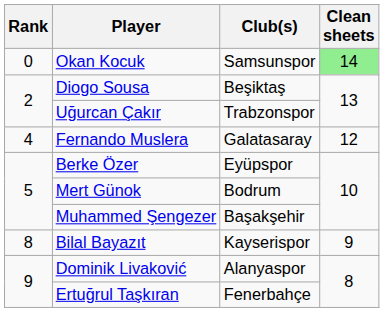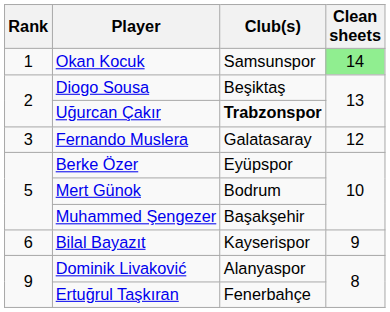 <table class="wikitable" style="text-align:center;">
 <tr>
 <th>Rank</th>
 <th>Player</th>
 <th>Club(s)</th>
 <th>Clean <br> sheets</th>
 </tr>
 <tr>
-<td>0</td>
+<td>1</td>
 <td align="left"> <a href='#'>Okan Kocuk</a></td>
 <td align="left">Samsunspor</td>
 <td style="background: lightgreen;">14</td>
 </tr>
 <tr>
 <td rowspan="2">2</td>
 <td align="left"> <a href='#'>Diogo Sousa</a></td>
 <td align="left">Beşiktaş</td>
 <td rowspan="2">13</td>
 </tr>
 <tr>
 <td align="left"> <a href='#'>Uğurcan Çakır</a></td>
-<td align="left">Trabzonspor</td>
+<td align="left"><strong>Trabzonspor</strong></td>
 </tr>
 <tr>
-<td>4</td>
+<td>3</td>
 <td align="left"> <a href='#'>Fernando Muslera</a></td>
 <td align="left">Galatasaray</td>
 <td>12</td>
 </tr>
 <tr>
 <td rowspan="3">5</td>
 <td align="left"> <a href='#'>Berke Özer</a></td>
 <td align="left">Eyüpspor</td>
 <td rowspan="3">10</td>
 </tr>
 <tr>
 <td align="left"> <a href='#'>Mert Günok</a></td>
 <td align="left">Bodrum</td>
 </tr>
 <tr>
 <td align="left"> <a href='#'>Muhammed Şengezer</a></td>
 <td align="left">Başakşehir</td>
 </tr>
 <tr>
-<td>8</td>
+<td>6</td>
 <td align="left"> <a href='#'>Bilal Bayazıt</a></td>
 <td align="left">Kayserispor</td>
 <td>9</td>
 </tr>
 <tr>
 <td rowspan="2">9</td>
 <td align="left"> <a href='#'>Dominik Livaković</a></td>
 <td align="left">Alanyaspor</td>
 <td rowspan="2">8</td>
 </tr>
 <tr>
 <td align="left"> <a href='#'>Ertuğrul Taşkıran</a></td>
 <td align="left">Fenerbahçe</td>
 </tr>
 </table>
